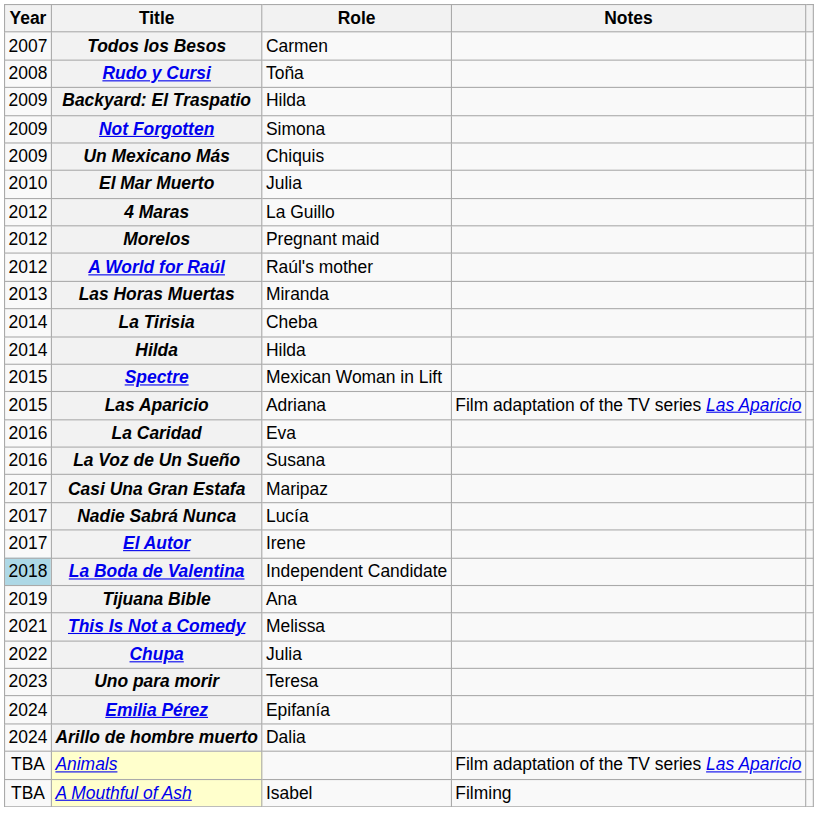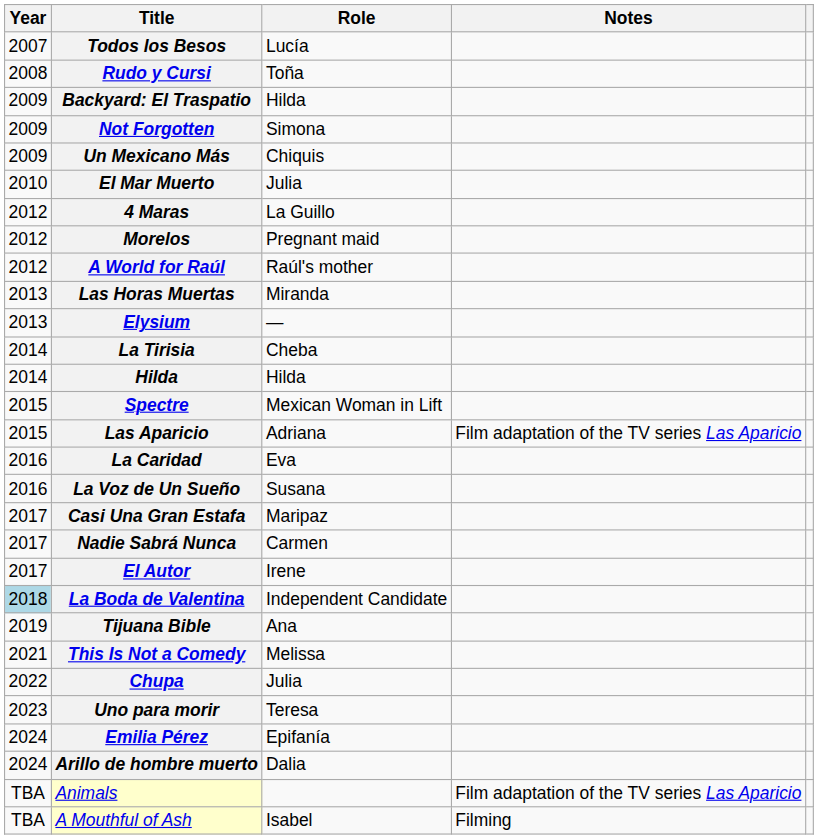 <table class="wikitable sortable plainrowheaders">
 <tr>
 <th scope="col">Year</th>
 <th scope="col">Title</th>
 <th scope="col">Role</th>
 <th scope="col" class="unsortable">Notes</th>
 <th scope="col" class="unsortable"></th>
 </tr>
 <tr>
 <td align="center">2007</td>
 <th scope="row"><em>Todos los Besos</em></th>
-<td>Carmen</td>
+<td>Lucía</td>
 <td></td>
 <td></td>
 </tr>
 <tr>
 <td align="center">2008</td>
 <th scope="row"><em><a href='#'>Rudo y Cursi</a></em></th>
 <td>Toña</td>
 <td></td>
 <td></td>
 </tr>
 <tr>
 <td align="center">2009</td>
 <th scope="row"><em>Backyard: El Traspatio</em></th>
 <td>Hilda</td>
 <td></td>
 <td></td>
 </tr>
 <tr>
 <td align="center">2009</td>
 <th scope="row"><em><a href='#'>Not Forgotten</a></em></th>
 <td>Simona</td>
 <td></td>
 <td></td>
 </tr>
 <tr>
 <td align="center">2009</td>
 <th scope="row"><em>Un Mexicano Más</em></th>
 <td>Chiquis</td>
 <td></td>
 <td></td>
 </tr>
 <tr>
 <td align="center">2010</td>
 <th scope="row"><em>El Mar Muerto</em></th>
 <td>Julia</td>
 <td></td>
 <td></td>
 </tr>
 <tr>
 <td align="center">2012</td>
 <th scope="row"><em>4 Maras</em></th>
 <td>La Guillo</td>
 <td></td>
 <td></td>
 </tr>
 <tr>
 <td align="center">2012</td>
 <th scope="row"><em>Morelos</em></th>
 <td>Pregnant maid</td>
 <td></td>
 <td></td>
 </tr>
 <tr>
 <td align="center">2012</td>
 <th scope="row"><em><a href='#'>A World for Raúl</a></em></th>
 <td>Raúl's mother</td>
 <td></td>
 <td></td>
 </tr>
 <tr>
 <td align="center">2013</td>
 <th scope="row"><em>Las Horas Muertas</em></th>
 <td>Miranda</td>
 <td></td>
 <td></td>
 </tr>
 <tr>
+<td align="center">2013</td>
+<th scope="row"><em><a href='#'>Elysium</a></em></th>
+<td>—</td>
+<td></td>
+<td></td>
+</tr>
+<tr>
 <td align="center">2014</td>
 <th scope="row"><em>La Tirisia</em></th>
 <td>Cheba</td>
 <td></td>
 <td></td>
 </tr>
 <tr>
 <td align="center">2014</td>
 <th scope="row"><em>Hilda</em></th>
 <td>Hilda</td>
 <td></td>
 <td></td>
 </tr>
 <tr>
 <td align="center">2015</td>
 <th scope="row"><em><a href='#'>Spectre</a></em></th>
 <td>Mexican Woman in Lift</td>
 <td></td>
 <td></td>
 </tr>
 <tr>
 <td align="center">2015</td>
 <th scope="row"><em>Las Aparicio</em></th>
 <td>Adriana</td>
 <td>Film adaptation of the TV series <em><a href='#'>Las Aparicio</a></em></td>
 <td></td>
 </tr>
 <tr>
 <td align="center">2016</td>
 <th scope="row"><em>La Caridad</em></th>
 <td>Eva</td>
 <td></td>
 <td></td>
 </tr>
 <tr>
 <td align="center">2016</td>
 <th scope="row"><em>La Voz de Un Sueño</em></th>
 <td>Susana</td>
 <td></td>
 <td></td>
 </tr>
 <tr>
 <td align="center">2017</td>
 <th scope="row"><em>Casi Una Gran Estafa</em></th>
 <td>Maripaz</td>
 <td></td>
 <td></td>
 </tr>
 <tr>
 <td align="center">2017</td>
 <th scope="row"><em>Nadie Sabrá Nunca</em></th>
-<td>Lucía</td>
+<td>Carmen</td>
 <td></td>
 <td></td>
 </tr>
 <tr>
 <td align="center">2017</td>
 <th scope="row"><em><a href='#'>El Autor</a></em></th>
 <td>Irene</td>
 <td></td>
 <td></td>
 </tr>
 <tr>
 <td align="center" style="background: lightblue;">2018</td>
 <th scope="row"><em><a href='#'>La Boda de Valentina</a></em></th>
 <td>Independent Candidate</td>
 <td></td>
 <td></td>
 </tr>
 <tr>
 <td align="center">2019</td>
 <th scope="row"><em>Tijuana Bible</em></th>
 <td>Ana</td>
 <td></td>
 <td></td>
 </tr>
 <tr>
 <td align="center">2021</td>
 <th scope="row"><em><a href='#'>This Is Not a Comedy</a></em></th>
 <td>Melissa</td>
 <td></td>
 <td></td>
 </tr>
 <tr>
 <td align="center">2022</td>
 <th scope="row"><em><a href='#'>Chupa</a></em></th>
 <td>Julia</td>
 <td></td>
 <td></td>
 </tr>
 <tr>
 <td align="center">2023</td>
 <th scope="row"><em>Uno para morir</em></th>
 <td>Teresa</td>
 <td></td>
 <td></td>
 </tr>
 <tr>
 <td align="center">2024</td>
 <th scope="row"><em><a href='#'>Emilia Pérez</a></em></th>
 <td>Epifanía</td>
 <td></td>
 <td></td>
 </tr>
 <tr>
 <td align="center">2024</td>
 <th scope="row"><em>Arillo de hombre muerto</em></th>
 <td>Dalia</td>
 <td></td>
 <td></td>
 </tr>
 <tr>
 <td align="center">TBA</td>
 <td style="background:#FFFFCC;"><em><a href='#'>Animals</a></em> </td>
 <td></td>
 <td>Film adaptation of the TV series <em><a href='#'>Las Aparicio</a></em></td>
 <td></td>
 </tr>
 <tr>
 <td align="center">TBA</td>
 <td style="background:#FFFFCC;"><em><a href='#'>A Mouthful of Ash</a></em> </td>
 <td>Isabel</td>
 <td>Filming</td>
 <td></td>
 </tr>
 </table>
